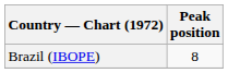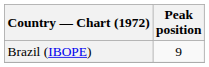 <table class="wikitable sortable">
 <tr>
 <th>Country — Chart (1972)</th>
 <th>Peak<br>position</th>
 </tr>
 <tr>
 <td scope="row" style="background-color: #f2f2f2;">Brazil (<a href='#'>IBOPE</a>)</td>
-<td align="center">8</td>
+<td align="center">9</td>
 </tr>
 <tr>
 </tr>
 </table>
